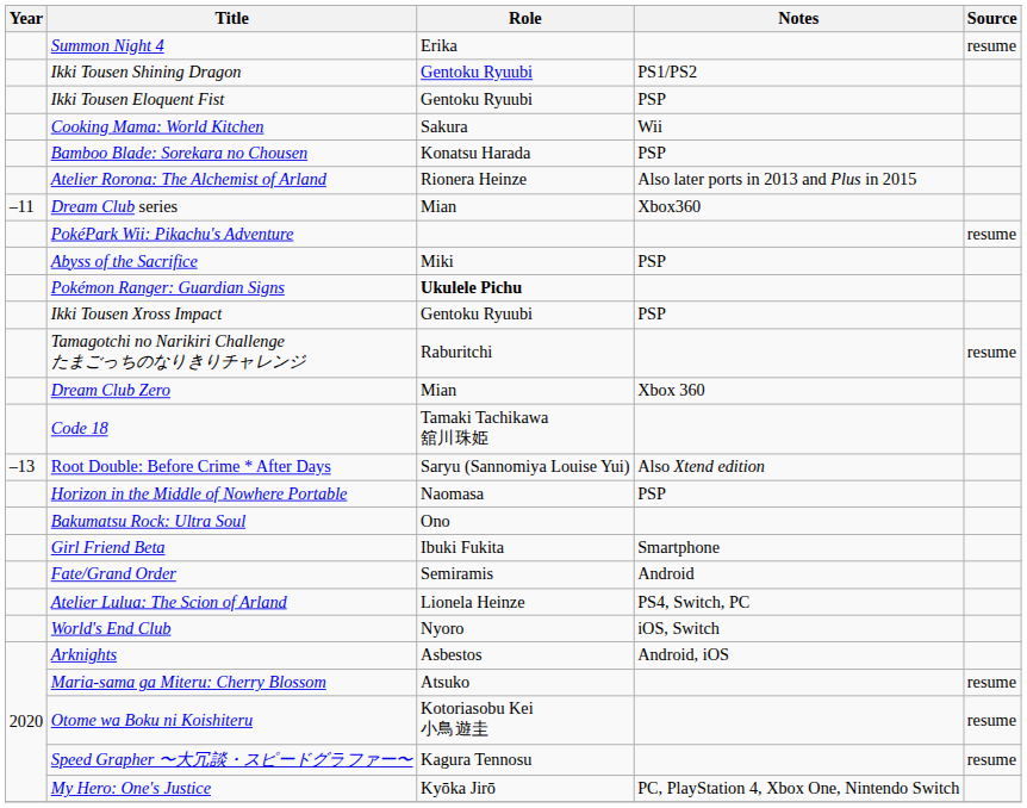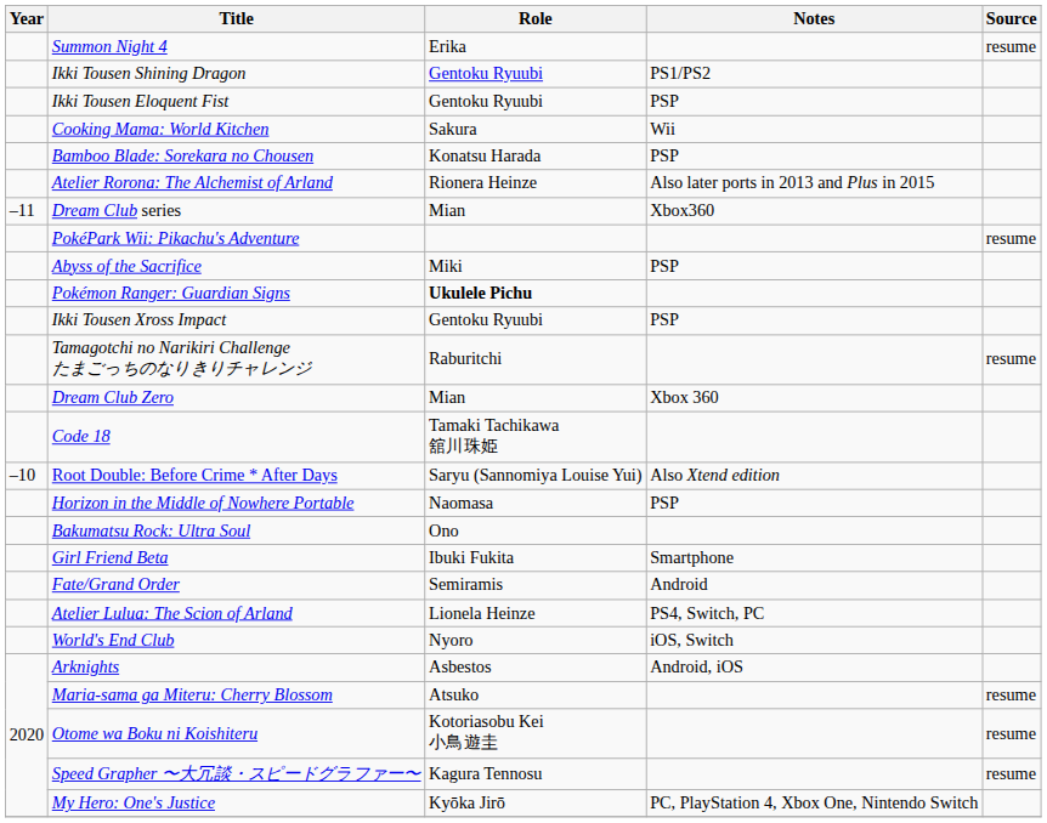 <table class="wikitable sortable plainrowheaders">
 <tr>
 <th>Year</th>
 <th>Title</th>
 <th>Role</th>
 <th class="unsortable">Notes</th>
 <th class="unsortable">Source</th>
 </tr>
 <tr>
 <td></td>
 <td><em><a href='#'>Summon Night 4</a></em></td>
 <td>Erika</td>
 <td></td>
 <td>resume</td>
 </tr>
 <tr>
 <td></td>
 <td><em>Ikki Tousen Shining Dragon </em></td>
 <td><a href='#'>Gentoku Ryuubi</a></td>
 <td>PS1/PS2</td>
 <td></td>
 </tr>
 <tr>
 <td></td>
 <td><em>Ikki Tousen Eloquent Fist</em></td>
 <td>Gentoku Ryuubi</td>
 <td>PSP</td>
 <td></td>
 </tr>
 <tr>
 <td></td>
 <td><em><a href='#'>Cooking Mama: World Kitchen</a></em></td>
 <td>Sakura</td>
 <td>Wii</td>
 <td></td>
 </tr>
 <tr>
 <td></td>
 <td><em><a href='#'>Bamboo Blade: Sorekara no Chousen</a></em></td>
 <td>Konatsu Harada</td>
 <td>PSP</td>
 <td></td>
 </tr>
 <tr>
 <td></td>
 <td><em><a href='#'>Atelier Rorona: The Alchemist of Arland</a></em></td>
 <td>Rionera Heinze</td>
 <td>Also later ports in 2013 and  <em>Plus</em> in 2015</td>
 <td></td>
 </tr>
 <tr>
 <td>–11</td>
 <td><em><a href='#'>Dream Club</a></em> series</td>
 <td>Mian</td>
 <td>Xbox360</td>
 <td></td>
 </tr>
 <tr>
 <td></td>
 <td><em><a href='#'>PokéPark Wii: Pikachu's Adventure</a></em></td>
 <td></td>
 <td></td>
 <td>resume</td>
 </tr>
 <tr>
 <td></td>
 <td><em><a href='#'>Abyss of the Sacrifice</a></em></td>
 <td>Miki</td>
 <td>PSP</td>
 <td></td>
 </tr>
 <tr>
 <td></td>
 <td><em><a href='#'>Pokémon Ranger: Guardian Signs</a></em></td>
 <td><strong>Ukulele Pichu</strong></td>
 <td></td>
 <td></td>
 </tr>
 <tr>
 <td></td>
 <td><em>Ikki Tousen Xross Impact</em></td>
 <td>Gentoku Ryuubi</td>
 <td>PSP</td>
 <td></td>
 </tr>
 <tr>
 <td></td>
 <td><em>Tamagotchi no Narikiri Challenge<br>たまごっちのなりきりチャレンジ </em></td>
 <td>Raburitchi</td>
 <td></td>
 <td>resume</td>
 </tr>
 <tr>
 <td></td>
 <td><em><a href='#'>Dream Club Zero</a></em></td>
 <td>Mian</td>
 <td>Xbox 360</td>
 <td></td>
 </tr>
 <tr>
 <td></td>
 <td><em><a href='#'>Code 18</a></em></td>
 <td>Tamaki Tachikawa<br>舘川珠姫</td>
 <td></td>
 <td></td>
 </tr>
 <tr>
-<td>–13</td>
+<td>–10</td>
 <td><a href='#'>Root Double: Before Crime * After Days</a></td>
 <td>Saryu (Sannomiya Louise Yui)</td>
 <td>Also <em>Xtend edition</em></td>
 <td></td>
 </tr>
 <tr>
 <td></td>
 <td><em><a href='#'>Horizon in the Middle of Nowhere Portable</a></em></td>
 <td>Naomasa</td>
 <td>PSP</td>
 <td></td>
 </tr>
 <tr>
 <td></td>
 <td><em><a href='#'>Bakumatsu Rock: Ultra Soul</a></em></td>
 <td>Ono</td>
 <td></td>
 <td></td>
 </tr>
 <tr>
 <td></td>
 <td><em><a href='#'>Girl Friend Beta</a></em></td>
 <td>Ibuki Fukita</td>
 <td>Smartphone</td>
 <td></td>
 </tr>
 <tr>
 <td></td>
 <td><em><a href='#'>Fate/Grand Order</a></em></td>
 <td>Semiramis</td>
 <td>Android</td>
 <td></td>
 </tr>
 <tr>
 <td></td>
 <td><em><a href='#'>Atelier Lulua: The Scion of Arland</a></em></td>
 <td>Lionela Heinze</td>
 <td>PS4, Switch, PC</td>
 <td></td>
 </tr>
 <tr>
 <td></td>
 <td><em><a href='#'>World's End Club</a></em></td>
 <td>Nyoro</td>
 <td>iOS, Switch</td>
 <td></td>
 </tr>
 <tr>
 <td rowspan=5>2020</td>
 <td><em><a href='#'>Arknights</a></em></td>
 <td>Asbestos</td>
 <td>Android, iOS</td>
 <td></td>
 </tr>
 <tr>
 <td><em><a href='#'>Maria-sama ga Miteru: Cherry Blossom</a> </em></td>
 <td>Atsuko</td>
 <td></td>
 <td>resume</td>
 </tr>
 <tr>
 <td><em><a href='#'>Otome wa Boku ni Koishiteru</a></em></td>
 <td>Kotoriasobu Kei<br>小鳥遊圭</td>
 <td></td>
 <td>resume</td>
 </tr>
 <tr>
 <td><em><a href='#'>Speed Grapher 〜大冗談・スピードグラファー〜</a> </em></td>
 <td>Kagura Tennosu</td>
 <td></td>
 <td>resume</td>
 </tr>
 <tr>
 <td><em><a href='#'>My Hero: One's Justice</a></em></td>
 <td>Kyōka Jirō</td>
 <td>PC, PlayStation 4, Xbox One, Nintendo Switch</td>
 <td></td>
 </tr>
 <tr>
 </tr>
 </table>
